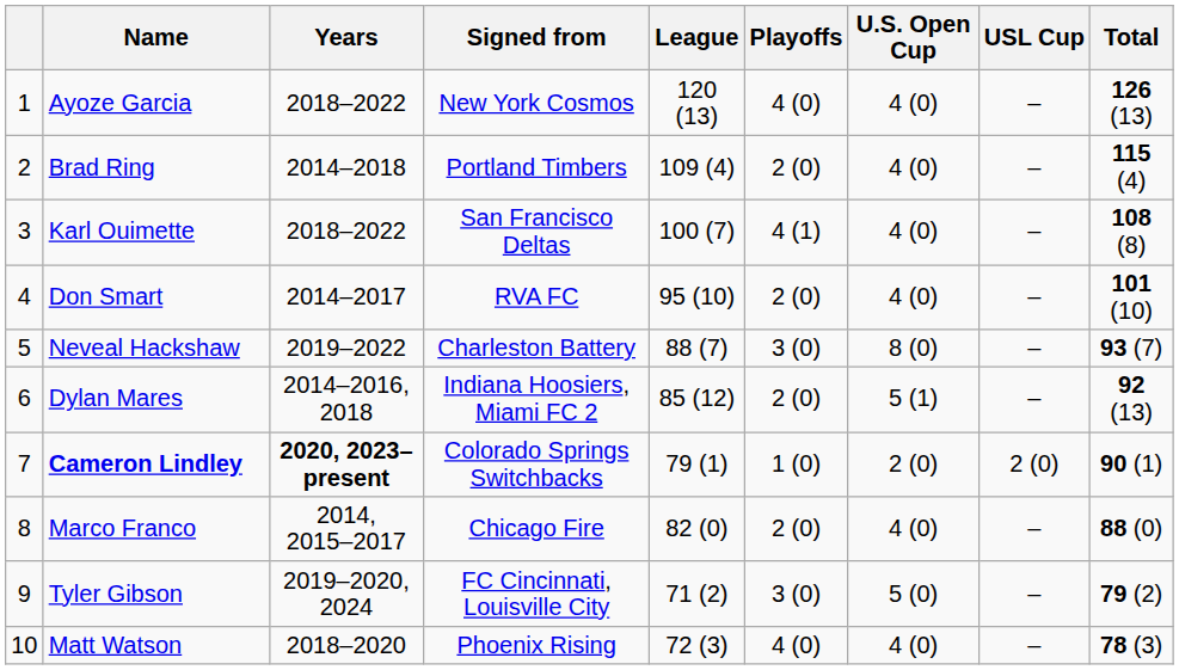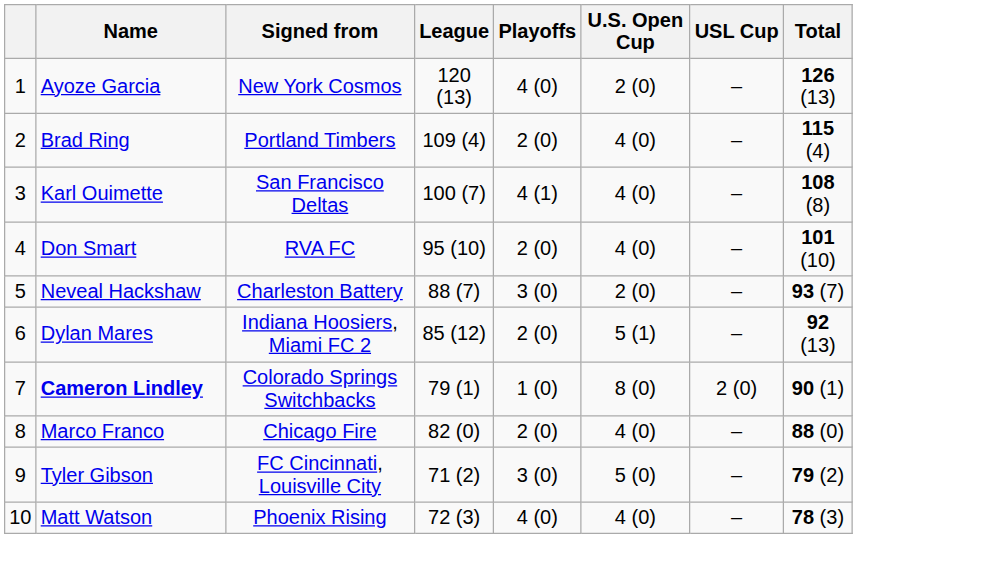 <table class="wikitable sortable" style="text-align:center;">
 <tr>
 <th style="width: 1em;"></th>
 <th style="width: 9em;">Name</th>
-<th style="width: 6em;">Years</th>
 <th style="width: 9em;">Signed from</th>
 <th style="width: 3em;">League</th>
 <th style="width: 3em;">Playoffs</th>
 <th style="width: 5em;">U.S. Open Cup</th>
 <th>USL Cup</th>
 <th style="width: 3em;">Total</th>
 </tr>
 <tr>
 <td>1</td>
 <td align="left"> <a href='#'>Ayoze Garcia</a></td>
-<td>2018–2022</td>
 <td><a href='#'>New York Cosmos</a></td>
 <td>120 (13)</td>
 <td>4 (0)</td>
-<td>4 (0)</td>
+<td>2 (0)</td>
 <td>–</td>
 <td><strong>126</strong> (13)</td>
 </tr>
 <tr>
 <td>2</td>
 <td align="left"> <a href='#'>Brad Ring</a></td>
-<td>2014–2018</td>
 <td><a href='#'>Portland Timbers</a></td>
 <td>109 (4)</td>
 <td>2 (0)</td>
 <td>4 (0)</td>
 <td>–</td>
 <td><strong>115</strong> (4)</td>
 </tr>
 <tr>
 <td>3</td>
 <td align="left"> <a href='#'>Karl Ouimette</a></td>
-<td>2018–2022</td>
 <td><a href='#'>San Francisco Deltas</a></td>
 <td>100 (7)</td>
 <td>4 (1)</td>
 <td>4 (0)</td>
 <td>–</td>
 <td><strong>108</strong> (8)</td>
 </tr>
 <tr>
 <td>4</td>
 <td align="left"> <a href='#'>Don Smart</a></td>
-<td>2014–2017</td>
 <td><a href='#'>RVA FC</a></td>
 <td>95 (10)</td>
 <td>2 (0)</td>
 <td>4 (0)</td>
 <td>–</td>
 <td><strong>101</strong> (10)</td>
 </tr>
 <tr>
 <td>5</td>
 <td align="left"> <a href='#'>Neveal Hackshaw</a></td>
-<td>2019–2022</td>
 <td><a href='#'>Charleston Battery</a></td>
 <td>88 (7)</td>
 <td>3 (0)</td>
-<td>8 (0)</td>
+<td>2 (0)</td>
 <td>–</td>
 <td><strong>93</strong> (7)</td>
 </tr>
 <tr>
 <td>6</td>
 <td align="left"> <a href='#'>Dylan Mares</a></td>
-<td>2014–2016, <br>2018</td>
 <td><a href='#'>Indiana Hoosiers</a>, <br><a href='#'>Miami FC 2</a></td>
 <td>85 (12)</td>
 <td>2 (0)</td>
 <td>5 (1)</td>
 <td>–</td>
 <td><strong>92</strong> (13)</td>
 </tr>
 <tr>
 <td>7</td>
 <td align="left"> <strong><a href='#'>Cameron Lindley</a></strong></td>
-<td><strong>2020, 2023–present</strong></td>
 <td><a href='#'>Colorado Springs Switchbacks</a></td>
 <td>79 (1)</td>
 <td>1 (0)</td>
-<td>2 (0)</td>
+<td>8 (0)</td>
 <td>2 (0)</td>
 <td><strong>90</strong> (1)</td>
 </tr>
 <tr>
 <td>8</td>
 <td align="left"> <a href='#'>Marco Franco</a></td>
-<td>2014, <br>2015–2017</td>
 <td><a href='#'>Chicago Fire</a></td>
 <td>82 (0)</td>
 <td>2 (0)</td>
 <td>4 (0)</td>
 <td>–</td>
 <td><strong>88</strong> (0)</td>
 </tr>
 <tr>
 <td>9</td>
 <td align="left"> <a href='#'>Tyler Gibson</a></td>
-<td>2019–2020, <br>2024</td>
 <td><a href='#'>FC Cincinnati</a>, <br><a href='#'>Louisville City</a></td>
 <td>71 (2)</td>
 <td>3 (0)</td>
 <td>5 (0)</td>
 <td>–</td>
 <td><strong>79</strong> (2)</td>
 </tr>
 <tr>
 <td>10</td>
 <td align="left"> <a href='#'>Matt Watson</a></td>
-<td>2018–2020</td>
 <td><a href='#'>Phoenix Rising</a></td>
 <td>72 (3)</td>
 <td>4 (0)</td>
 <td>4 (0)</td>
 <td>–</td>
 <td><strong>78</strong> (3)</td>
 </tr>
 </table>
